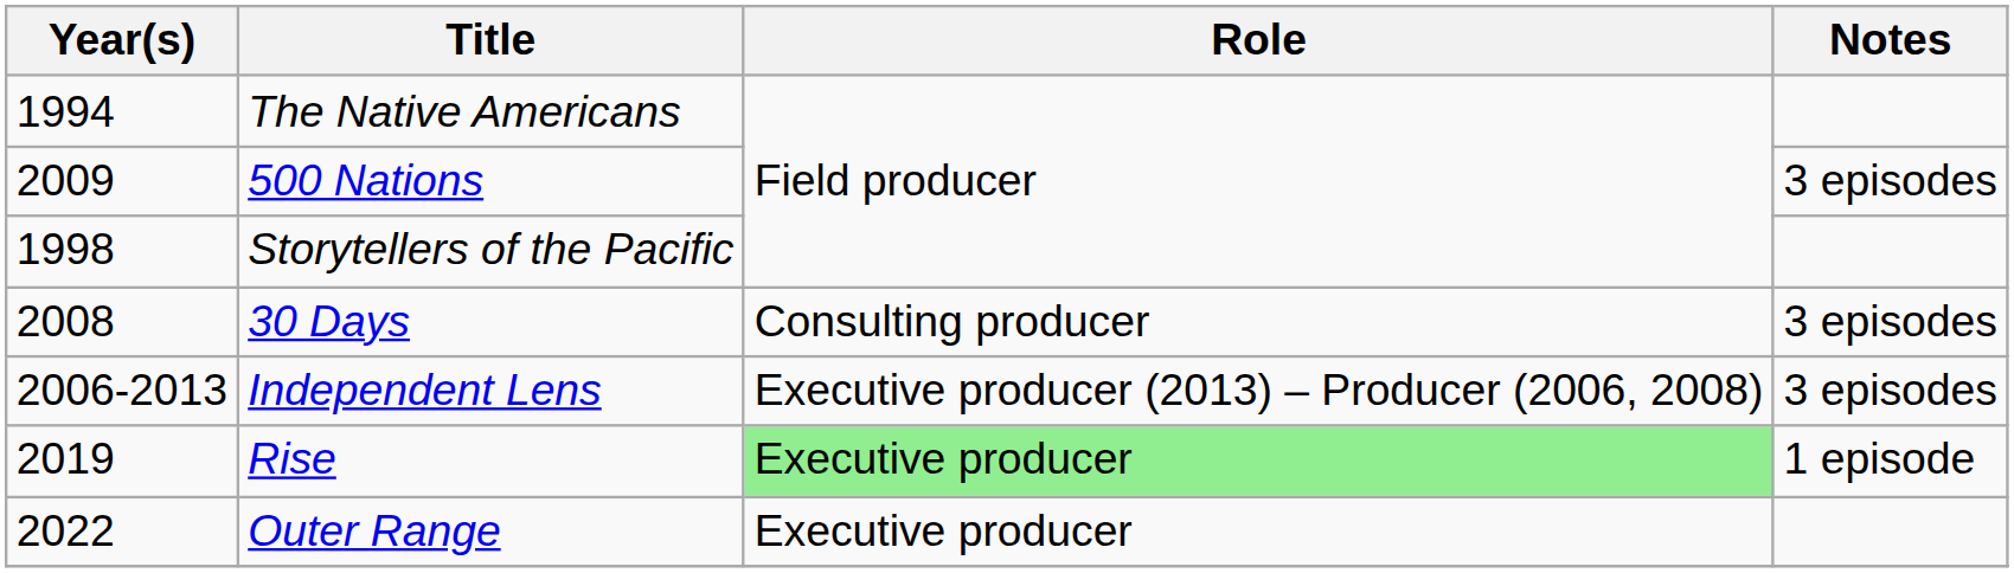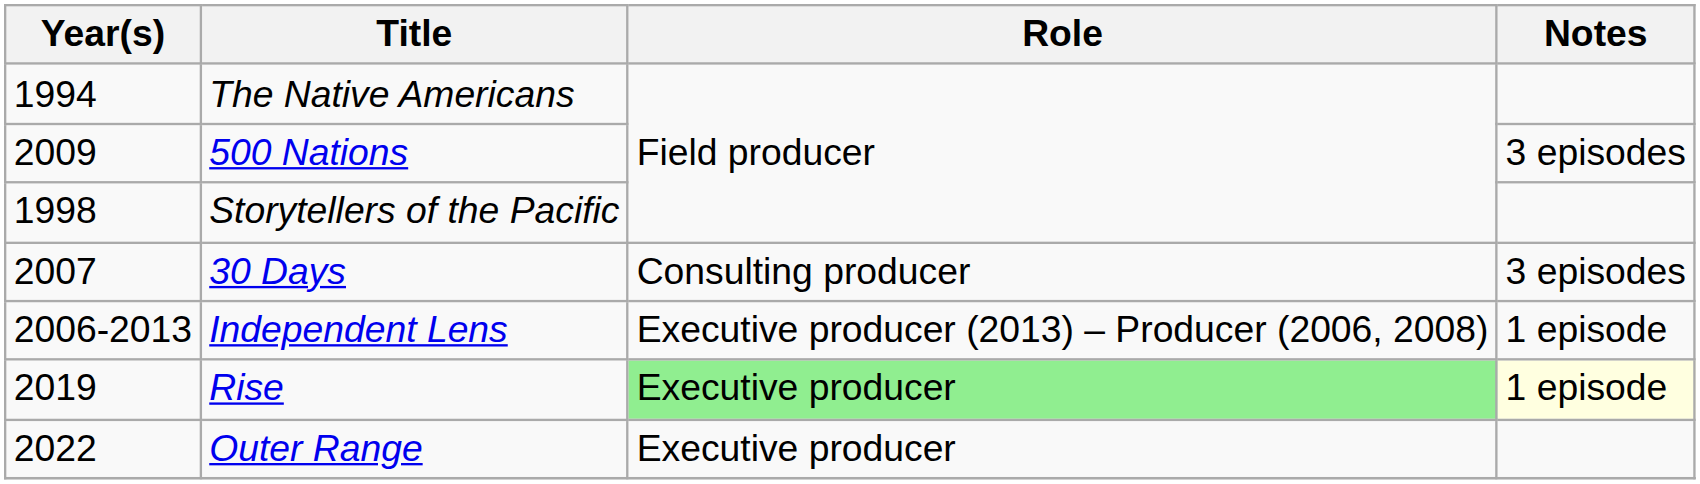 <table class="wikitable" style="text-align:left">
 <tr>
 <th>Year(s)</th>
 <th>Title</th>
 <th>Role</th>
 <th>Notes</th>
 </tr>
 <tr>
 <td>1994</td>
 <td><em>The Native Americans</em></td>
 <td rowspan="3">Field producer</td>
 <td></td>
 </tr>
 <tr>
 <td>2009</td>
 <td><em><a href='#'>500 Nations</a></em></td>
 <td>3 episodes</td>
 </tr>
 <tr>
 <td>1998</td>
 <td><em>Storytellers of the Pacific</em></td>
 <td></td>
 </tr>
 <tr>
-<td>2008</td>
+<td>2007</td>
 <td><em><a href='#'>30 Days</a></em></td>
 <td>Consulting producer</td>
 <td>3 episodes</td>
 </tr>
 <tr>
 <td>2006-2013</td>
 <td><em><a href='#'>Independent Lens</a></em></td>
 <td>Executive producer (2013) – Producer (2006, 2008)</td>
-<td>3 episodes</td>
+<td>1 episode</td>
 </tr>
 <tr>
 <td>2019</td>
 <td><em><a href='#'>Rise</a></em></td>
 <td style="background: lightgreen;">Executive producer</td>
-<td>1 episode</td>
+<td style="background: lightyellow;">1 episode</td>
 </tr>
 <tr>
 <td>2022</td>
 <td><em><a href='#'>Outer Range</a></em></td>
 <td>Executive producer</td>
 <td></td>
 </tr>
 <tr>
 </tr>
 </table>
